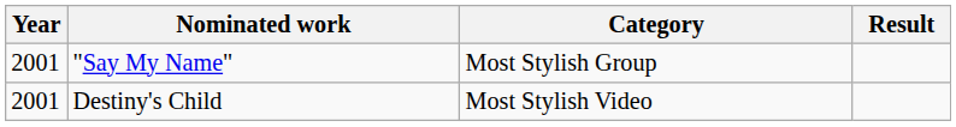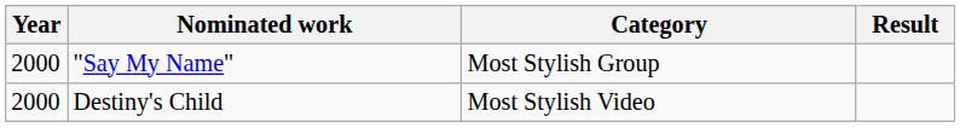 <table class="wikitable" width="100%">
 <tr>
 <th width="5%">Year</th>
 <th width="40%">Nominated work</th>
 <th width="40%">Category</th>
 <th width="10%">Result</th>
 </tr>
 <tr>
-<td>2001</td>
+<td>2000</td>
 <td>"<a href='#'>Say My Name</a>"</td>
 <td>Most Stylish Group</td>
 <td></td>
 </tr>
 <tr>
-<td>2001</td>
+<td>2000</td>
 <td>Destiny's Child</td>
 <td>Most Stylish Video</td>
 <td></td>
 </tr>
 </table>
